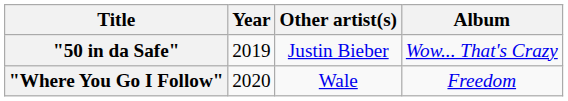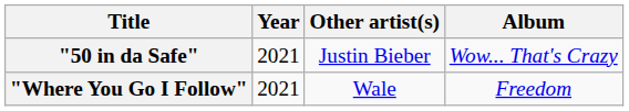 <table class="wikitable plainrowheaders" style="text-align:center;">
 <tr>
 <th scope="col">Title</th>
 <th scope="col">Year</th>
 <th scope="col">Other artist(s)</th>
 <th scope="col">Album</th>
 </tr>
 <tr>
 <th scope="row">"50 in da Safe"</th>
-<td>2019</td>
+<td>2021</td>
 <td><a href='#'>Justin Bieber</a></td>
 <td><em><a href='#'>Wow... That's Crazy</a></em></td>
 </tr>
 <tr>
 <th scope="row">"Where You Go I Follow"</th>
-<td>2020</td>
+<td>2021</td>
 <td><a href='#'>Wale</a></td>
 <td><em><a href='#'>Freedom</a></em></td>
 </tr>
 </table>
